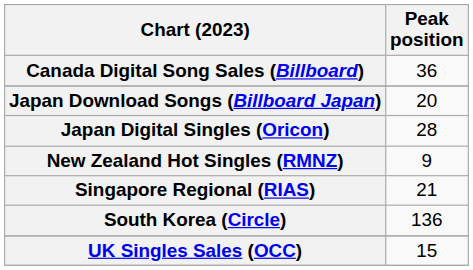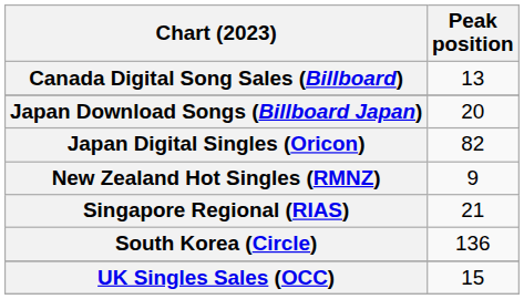 <table class="wikitable sortable plainrowheaders" style="text-align:center">
 <tr>
 <th scope="col">Chart (2023)</th>
 <th scope="col">Peak<br>position</th>
 </tr>
 <tr>
 <th scope="row">Canada Digital Song Sales (<em><a href='#'>Billboard</a></em>)</th>
-<td>36</td>
+<td>13</td>
 </tr>
 <tr>
 </tr>
 <tr>
 <th scope="row">Japan Download Songs (<em><a href='#'>Billboard Japan</a></em>)</th>
 <td>20</td>
 </tr>
 <tr>
 <th scope="row">Japan Digital Singles (<a href='#'>Oricon</a>)</th>
-<td>28</td>
+<td>82</td>
 </tr>
 <tr>
 <th scope="row">New Zealand Hot Singles (<a href='#'>RMNZ</a>)</th>
 <td>9</td>
 </tr>
 <tr>
 <th scope="row">Singapore Regional (<a href='#'>RIAS</a>)</th>
 <td>21</td>
 </tr>
 <tr>
 <th scope="row">South Korea (<a href='#'>Circle</a>)</th>
 <td>136</td>
 </tr>
 <tr>
 </tr>
 <tr>
 <th scope="row"><a href='#'>UK Singles Sales</a> (<a href='#'>OCC</a>)</th>
 <td>15</td>
 </tr>
 <tr>
 </tr>
 </table>
